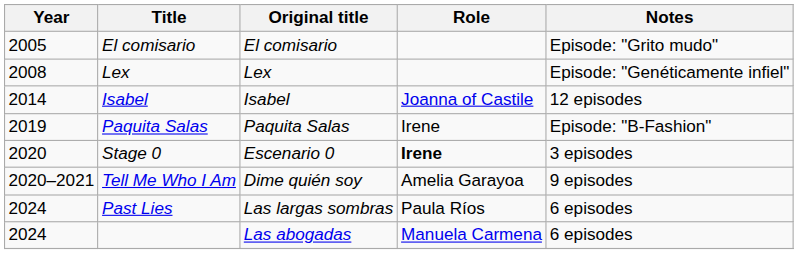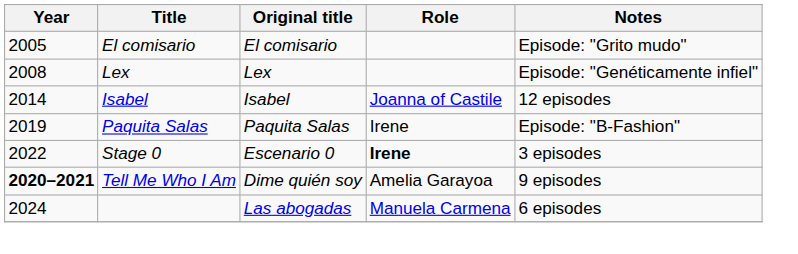 <table class="wikitable sortable">
 <tr>
 <th>Year</th>
 <th>Title</th>
 <th>Original title</th>
 <th>Role</th>
 <th>Notes</th>
 </tr>
 <tr>
 <td>2005</td>
 <td><em>El comisario</em></td>
 <td><em>El comisario</em></td>
 <td></td>
 <td>Episode: "Grito mudo"</td>
 </tr>
 <tr>
 <td>2008</td>
 <td><em>Lex</em></td>
 <td><em>Lex</em></td>
 <td></td>
 <td>Episode: "Genéticamente infiel"</td>
 </tr>
 <tr>
 <td>2014</td>
 <td><em><a href='#'>Isabel</a></em></td>
 <td><em>Isabel</em></td>
 <td><a href='#'>Joanna of Castile</a></td>
 <td>12 episodes</td>
 </tr>
 <tr>
 <td>2019</td>
 <td><em><a href='#'>Paquita Salas</a></em></td>
 <td><em>Paquita Salas</em></td>
 <td>Irene</td>
 <td>Episode: "B-Fashion"</td>
 </tr>
 <tr>
-<td>2020</td>
+<td>2022</td>
 <td><em>Stage 0</em></td>
 <td><em>Escenario 0</em></td>
 <td><strong>Irene</strong></td>
 <td>3 episodes</td>
 </tr>
 <tr>
-<td>2020–2021</td>
+<td><strong>2020–2021</strong></td>
 <td><em><a href='#'>Tell Me Who I Am</a></em></td>
 <td><em>Dime quién soy</em></td>
 <td>Amelia Garayoa</td>
 <td>9 episodes</td>
-</tr>
-<tr>
-<td>2024</td>
-<td><em><a href='#'>Past Lies</a></em></td>
-<td><em>Las largas sombras</em></td>
-<td>Paula Ríos</td>
-<td>6 episodes</td>
 </tr>
 <tr>
 <td>2024</td>
 <td></td>
 <td><em><a href='#'>Las abogadas</a></em></td>
 <td><a href='#'>Manuela Carmena</a></td>
 <td>6 episodes</td>
 </tr>
 <tr>
 </tr>
 </table>
